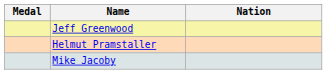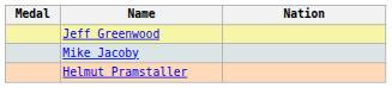 <table class=wikitable style="border:1px solid #AAAAAA;font-size:90%">
 <tr bgcolor="#E4E4E4">
 <th width=50>Medal</th>
 <th width=160>Name</th>
 <th width=160>Nation</th>
 </tr>
 <tr bgcolor="#F7F6A8">
 <td align="center"></td>
 <td><a href='#'>Jeff Greenwood</a></td>
 <td></td>
 </tr>
+<tr bgcolor="#DCE5E5">
+<td align="center"></td>
+<td><a href='#'>Mike Jacoby</a></td>
+<td></td>
+</tr>
 <tr bgcolor="#FFDAB9">
 <td align="center"></td>
 <td><a href='#'>Helmut Pramstaller</a></td>
 <td></td>
 </tr>
-<tr bgcolor="#DCE5E5">
-<td align="center"></td>
-<td><a href='#'>Mike Jacoby</a></td>
-<td></td>
-</tr>
 </table>
